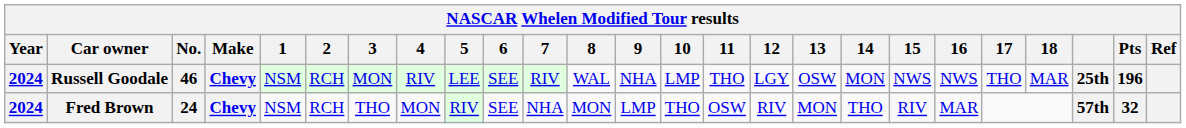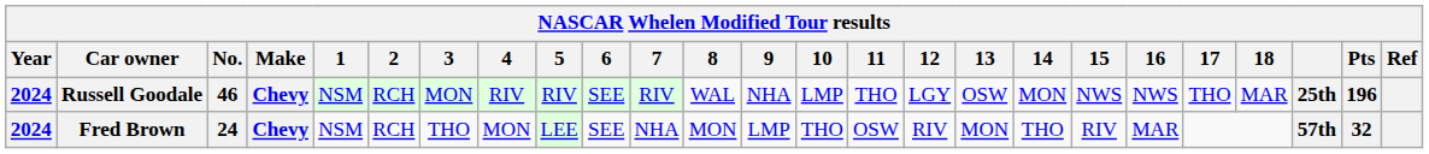 <table class="wikitable" style="text-align:center; font-size:75%">
 <tr>
 <th colspan=38><a href='#'>NASCAR</a> <a href='#'>Whelen Modified Tour</a> results</th>
 </tr>
 <tr>
 <th>Year</th>
 <th>Car owner</th>
 <th>No.</th>
 <th>Make</th>
 <th>1</th>
 <th>2</th>
 <th>3</th>
 <th>4</th>
 <th>5</th>
 <th>6</th>
 <th>7</th>
 <th>8</th>
 <th>9</th>
 <th>10</th>
 <th>11</th>
 <th>12</th>
 <th>13</th>
 <th>14</th>
 <th>15</th>
 <th>16</th>
 <th>17</th>
 <th>18</th>
 <th></th>
 <th>Pts</th>
 <th>Ref</th>
 </tr>
 <tr>
 <th><a href='#'>2024</a></th>
 <th>Russell Goodale</th>
 <th>46</th>
 <th><a href='#'>Chevy</a></th>
 <td style="background:#DFFFDF;"><a href='#'>NSM</a><br></td>
 <td style="background:#DFFFDF;"><a href='#'>RCH</a><br></td>
 <td style="background:#DFFFDF;"><a href='#'>MON</a><br></td>
 <td style="background:#DFFFDF;"><a href='#'>RIV</a><br></td>
-<td style="background:#DFFFDF;"><a href='#'>LEE</a><br></td>
+<td style="background:#DFFFDF;"><a href='#'>RIV</a><br></td>
 <td style="background:#DFFFDF;"><a href='#'>SEE</a><br></td>
 <td style="background:#DFFFDF;"><a href='#'>RIV</a><br></td>
 <td><a href='#'>WAL</a></td>
 <td><a href='#'>NHA</a></td>
 <td><a href='#'>LMP</a></td>
 <td><a href='#'>THO</a></td>
 <td><a href='#'>LGY</a></td>
 <td><a href='#'>OSW</a></td>
 <td><a href='#'>MON</a></td>
 <td><a href='#'>NWS</a></td>
 <td><a href='#'>NWS</a></td>
 <td><a href='#'>THO</a></td>
 <td><a href='#'>MAR</a></td>
 <th>25th</th>
 <th>196</th>
 <th></th>
 </tr>
 <tr>
 <th><a href='#'>2024</a></th>
 <th>Fred Brown</th>
 <th>24</th>
 <th><a href='#'>Chevy</a></th>
 <td><a href='#'>NSM</a></td>
 <td><a href='#'>RCH</a></td>
 <td><a href='#'>THO</a></td>
 <td><a href='#'>MON</a></td>
-<td style="background:#DFFFDF;"><a href='#'>RIV</a><br></td>
+<td style="background:#DFFFDF;"><a href='#'>LEE</a><br></td>
 <td><a href='#'>SEE</a></td>
 <td><a href='#'>NHA</a></td>
 <td><a href='#'>MON</a></td>
 <td><a href='#'>LMP</a></td>
 <td><a href='#'>THO</a></td>
 <td><a href='#'>OSW</a></td>
 <td><a href='#'>RIV</a></td>
 <td><a href='#'>MON</a></td>
 <td><a href='#'>THO</a></td>
 <td><a href='#'>RIV</a></td>
 <td><a href='#'>MAR</a></td>
 <td colspan=2></td>
 <th>57th</th>
 <th>32</th>
 <th></th>
 </tr>
 </table>
